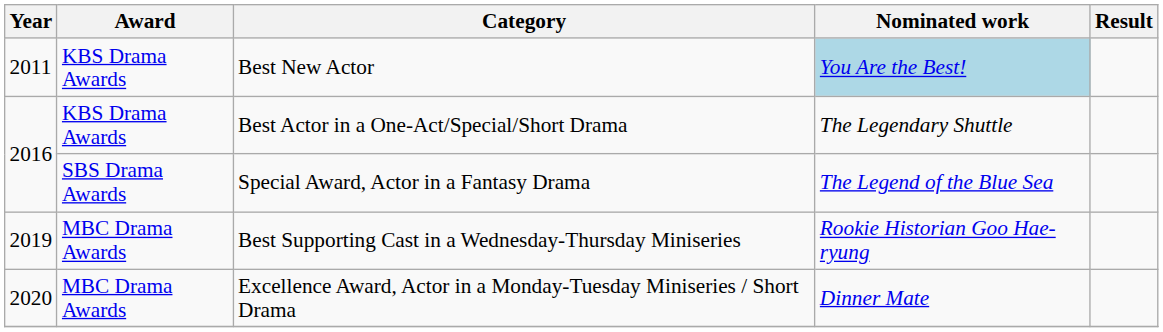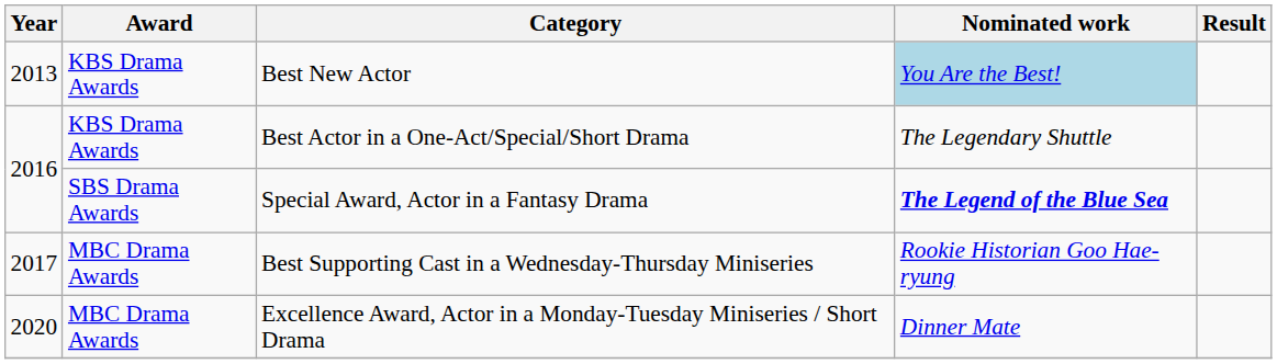 <table class="wikitable">
 <tr>
 <th>Year</th>
 <th>Award</th>
 <th>Category</th>
 <th>Nominated work</th>
 <th>Result</th>
 </tr>
 <tr>
-<td>2011</td>
+<td>2013</td>
 <td><a href='#'>KBS Drama Awards</a></td>
 <td>Best New Actor</td>
 <td style="background: lightblue;"><em><a href='#'>You Are the Best!</a></em></td>
 <td></td>
 </tr>
 <tr>
 <td rowspan=2>2016</td>
 <td><a href='#'>KBS Drama Awards</a></td>
 <td>Best Actor in a One-Act/Special/Short Drama</td>
 <td><em>The Legendary Shuttle</em></td>
 <td></td>
 </tr>
 <tr>
 <td><a href='#'>SBS Drama Awards</a></td>
 <td>Special Award, Actor in a Fantasy Drama</td>
-<td><em><a href='#'>The Legend of the Blue Sea</a></em></td>
+<td><strong><em><a href='#'>The Legend of the Blue Sea</a></em></strong></td>
 <td></td>
 </tr>
 <tr>
-<td>2019</td>
+<td>2017</td>
 <td><a href='#'>MBC Drama Awards</a></td>
 <td>Best Supporting Cast in a Wednesday-Thursday Miniseries</td>
 <td><em><a href='#'>Rookie Historian Goo Hae-ryung</a></em></td>
 <td></td>
 </tr>
 <tr>
 <td>2020</td>
 <td><a href='#'>MBC Drama Awards</a></td>
 <td>Excellence Award, Actor in a Monday-Tuesday Miniseries / Short Drama</td>
 <td><em><a href='#'>Dinner Mate</a></em></td>
 <td></td>
 </tr>
 <tr>
 </tr>
 </table>
